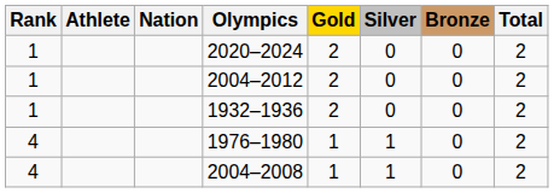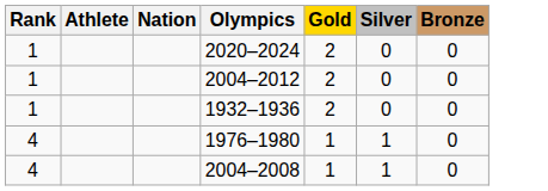 <table class="wikitable sortable" style="text-align:center">
 <tr>
 <th>Rank</th>
 <th>Athlete</th>
 <th>Nation</th>
 <th>Olympics</th>
 <th style="background-color:gold">Gold</th>
 <th style="background-color:silver">Silver</th>
 <th style="background-color:#cc9966">Bronze</th>
-<th>Total</th>
 </tr>
 <tr>
 <td>1</td>
 <td align=left></td>
 <td align=left></td>
 <td>2020–2024</td>
 <td>2</td>
 <td>0</td>
 <td>0</td>
-<td>2</td>
 </tr>
 <tr>
 <td>1</td>
 <td align=left></td>
 <td align=left></td>
 <td>2004–2012</td>
 <td>2</td>
 <td>0</td>
 <td>0</td>
-<td>2</td>
 </tr>
 <tr>
 <td>1</td>
 <td align=left></td>
 <td align=left></td>
 <td>1932–1936</td>
 <td>2</td>
 <td>0</td>
 <td>0</td>
-<td>2</td>
 </tr>
 <tr>
 <td>4</td>
 <td align=left></td>
 <td align=left></td>
 <td>1976–1980</td>
 <td>1</td>
 <td>1</td>
 <td>0</td>
-<td>2</td>
 </tr>
 <tr>
 <td>4</td>
 <td align=left></td>
 <td align=left></td>
 <td>2004–2008</td>
 <td>1</td>
 <td>1</td>
 <td>0</td>
-<td>2</td>
 </tr>
 </table>
